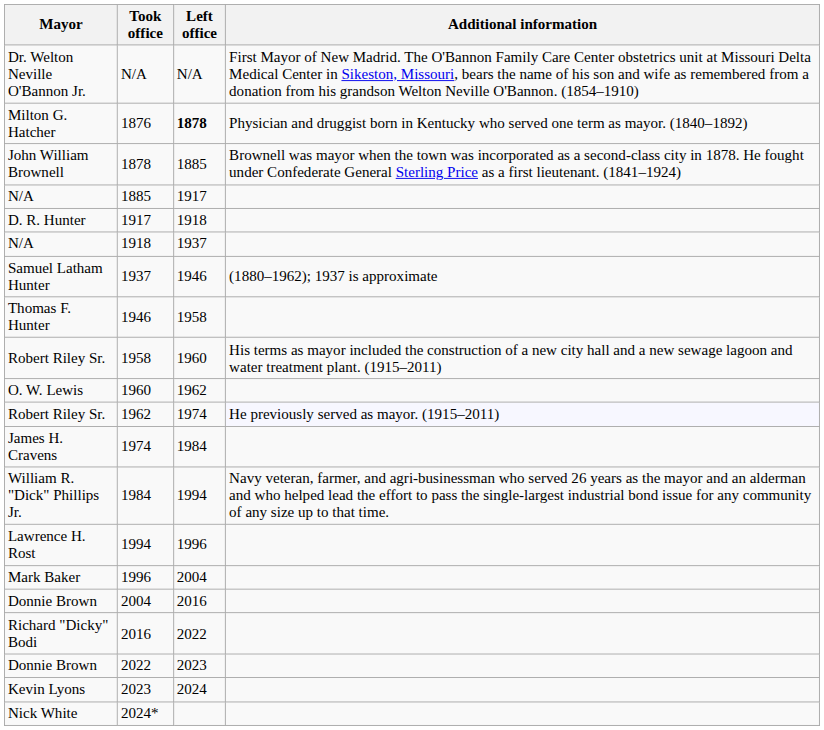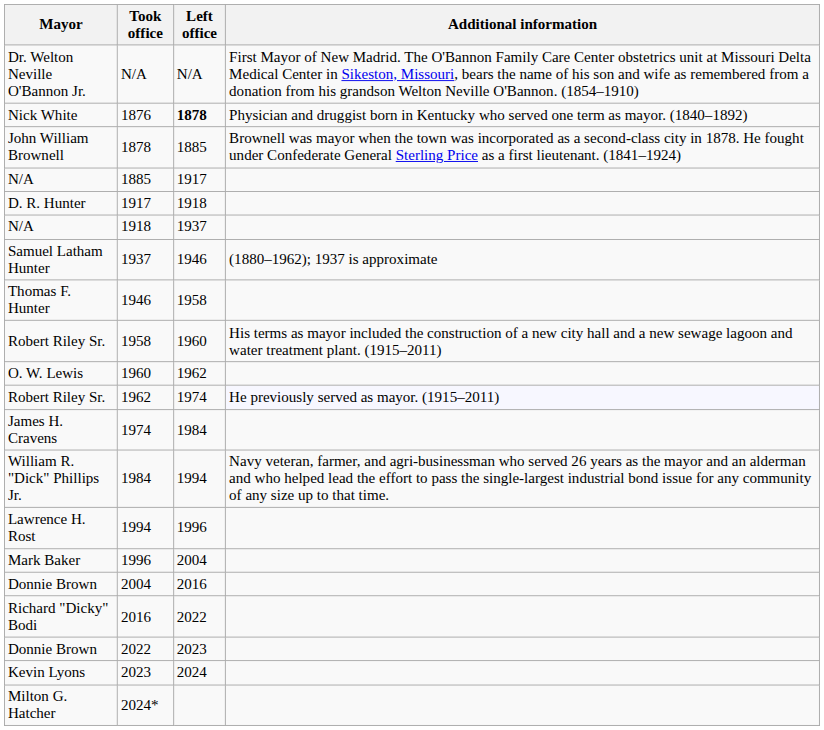 <table class="wikitable sortable">
 <tr>
 <th>Mayor</th>
 <th>Took office</th>
 <th>Left office</th>
 <th>Additional information</th>
 </tr>
 <tr>
 <td>Dr. Welton Neville O'Bannon Jr.</td>
 <td>N/A</td>
 <td>N/A</td>
 <td>First Mayor of New Madrid. The O'Bannon Family Care Center obstetrics unit at Missouri Delta Medical Center in <a href='#'>Sikeston, Missouri</a>, bears the name of his son and wife as remembered from a donation from his grandson Welton Neville O'Bannon. (1854–1910)</td>
 </tr>
 <tr>
-<td>Milton G. Hatcher</td>
+<td>Nick White</td>
 <td>1876</td>
 <td><strong>1878</strong></td>
 <td>Physician and druggist born in Kentucky who served one term as mayor. (1840–1892)</td>
 </tr>
 <tr>
 <td>John William Brownell</td>
 <td>1878</td>
 <td>1885</td>
 <td>Brownell was mayor when the town was incorporated as a second-class city in 1878. He fought under Confederate General <a href='#'>Sterling Price</a> as a first lieutenant. (1841–1924)</td>
 </tr>
 <tr>
 <td>N/A</td>
 <td>1885</td>
 <td>1917</td>
 <td></td>
 </tr>
 <tr>
 <td>D. R. Hunter</td>
 <td>1917</td>
 <td>1918</td>
 <td></td>
 </tr>
 <tr>
 <td>N/A</td>
 <td>1918</td>
 <td>1937</td>
 <td></td>
 </tr>
 <tr>
 <td rowspan="1">Samuel Latham Hunter</td>
 <td>1937</td>
 <td>1946</td>
 <td>(1880–1962); 1937 is approximate </td>
 </tr>
 <tr>
 <td rowspan="1">Thomas F. Hunter</td>
 <td>1946</td>
 <td>1958</td>
 <td></td>
 </tr>
 <tr>
 <td rowspan="1">Robert Riley Sr.</td>
 <td>1958</td>
 <td>1960</td>
 <td>His terms as mayor included the construction of a new city hall and a new sewage lagoon and water treatment plant. (1915–2011)</td>
 </tr>
 <tr>
 <td rowspan="1">O. W. Lewis</td>
 <td>1960</td>
 <td>1962</td>
 <td></td>
 </tr>
 <tr>
 <td rowspan="1">Robert Riley Sr.</td>
 <td>1962</td>
 <td>1974</td>
 <td bgcolor="#f7f7ff">He previously served as mayor. (1915–2011)</td>
 </tr>
 <tr>
 <td rowspan="1">James H. Cravens</td>
 <td>1974</td>
 <td>1984</td>
 <td></td>
 </tr>
 <tr>
 <td rowspan="1">William R. "Dick" Phillips Jr.</td>
 <td>1984</td>
 <td>1994</td>
 <td>Navy veteran, farmer, and agri-businessman who served 26 years as the mayor and an alderman and who helped lead the effort to pass the single-largest industrial bond issue for any community of any size up to that time.</td>
 </tr>
 <tr>
 <td>Lawrence H. Rost</td>
 <td>1994</td>
 <td>1996</td>
 <td></td>
 </tr>
 <tr>
 <td>Mark Baker</td>
 <td>1996</td>
 <td>2004</td>
 <td></td>
 </tr>
 <tr>
 <td>Donnie Brown</td>
 <td>2004</td>
 <td>2016</td>
 <td></td>
 </tr>
 <tr>
 <td>Richard "Dicky" Bodi</td>
 <td>2016</td>
 <td>2022</td>
 <td></td>
 </tr>
 <tr>
 <td>Donnie Brown </td>
 <td>2022</td>
 <td>2023</td>
 <td></td>
 </tr>
 <tr>
 <td>Kevin Lyons</td>
 <td>2023</td>
 <td>2024</td>
 <td></td>
 </tr>
 <tr>
-<td>Nick White</td>
+<td>Milton G. Hatcher</td>
 <td>2024*</td>
 <td></td>
 </tr>
 </table>
